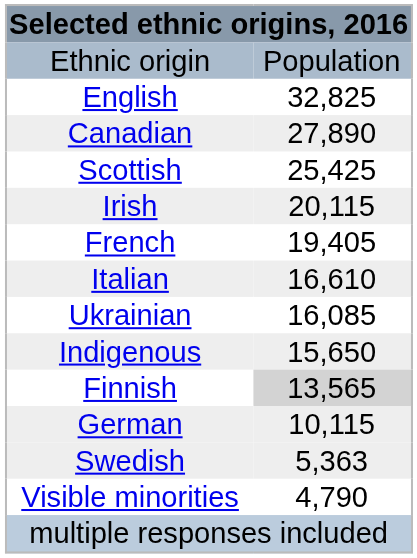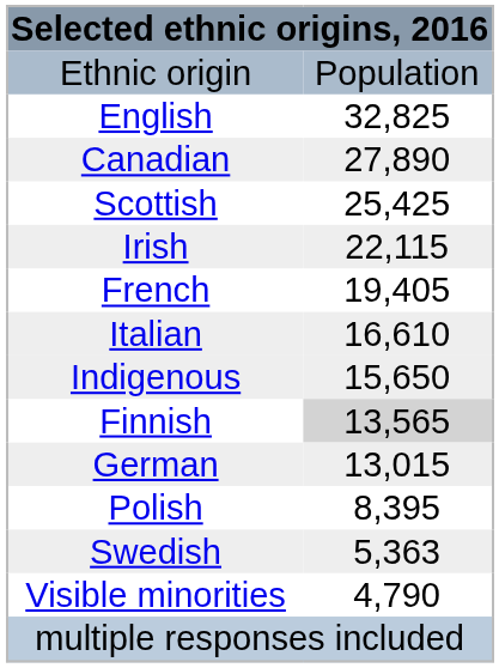 <table cellpadding="1" style="float:right; margin:0 1em 1em 0; border:1px #bbb solid; border-collapse:collapse; font-size:90%;">
 <tr style="text-align:center; background:#8899aa;">
 <th colspan= "2">Selected ethnic origins, 2016</th>
 </tr>
 <tr style="text-align:center; background:#abc;">
 <td>Ethnic origin</td>
 <td>Population</td>
 </tr>
 <tr style="text-align:center;">
 <td><a href='#'>English</a></td>
 <td>32,825</td>
 </tr>
 <tr style="text-align:center; background:#eee;">
 <td><a href='#'>Canadian</a></td>
 <td>27,890</td>
 </tr>
 <tr style="text-align:center;">
 <td><a href='#'>Scottish</a></td>
 <td>25,425</td>
 </tr>
 <tr style="text-align:center; background:#eee;">
 <td><a href='#'>Irish</a></td>
-<td>20,115</td>
+<td>22,115</td>
 </tr>
 <tr style="text-align:center;">
 <td><a href='#'>French</a></td>
 <td>19,405</td>
 </tr>
 <tr style="text-align:center; background:#eee;">
 <td><a href='#'>Italian</a></td>
 <td>16,610</td>
-</tr>
-<tr style="text-align:center;">
-<td><a href='#'>Ukrainian</a></td>
-<td>16,085</td>
 </tr>
 <tr style="text-align:center; background:#eee;">
 <td><a href='#'>Indigenous</a></td>
 <td>15,650</td>
 </tr>
 <tr style="text-align:center;">
 <td><a href='#'>Finnish</a></td>
 <td style="background: lightgrey;">13,565</td>
 </tr>
 <tr style="text-align:center; background:#eee;">
 <td><a href='#'>German</a></td>
-<td>10,115</td>
+<td>13,015</td>
+</tr>
+<tr style="text-align:center;">
+<td><a href='#'>Polish</a></td>
+<td>8,395</td>
 </tr>
 <tr style="text-align:center; background:#eee;">
 <td><a href='#'>Swedish</a></td>
 <td>5,363</td>
 </tr>
 <tr style="text-align:center;">
 <td><a href='#'>Visible minorities</a></td>
 <td>4,790</td>
 </tr>
 <tr style="text-align:center; background:#bcd;">
 <td colspan= "2">multiple responses included</td>
 </tr>
 </table>
